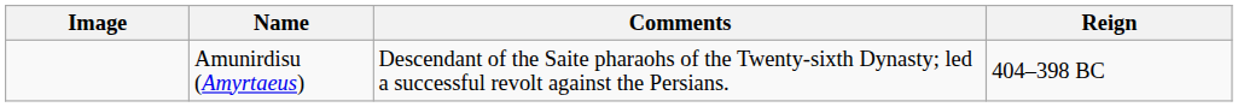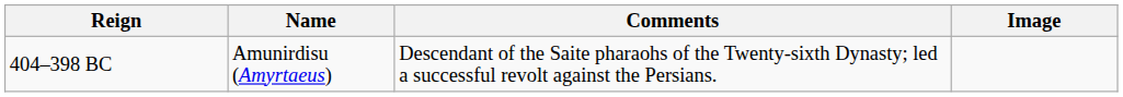 <table class="wikitable" width="100%">
 <tr>
-<th width="15%">Image</th>
+<th width="20%">Reign</th>
 <th width="15%">Name</th>
 <th width="50%">Comments</th>
-<th width="20%">Reign</th>
+<th width="15%">Image</th>
 </tr>
 <tr>
-<td></td>
+<td>404–398 BC</td>
 <td>Amunirdisu (<em><a href='#'>Amyrtaeus</a></em>)</td>
 <td width=400>Descendant of the Saite pharaohs of the Twenty-sixth Dynasty; led a successful revolt against the Persians.</td>
-<td>404–398 BC</td>
+<td></td>
 </tr>
 </table>
